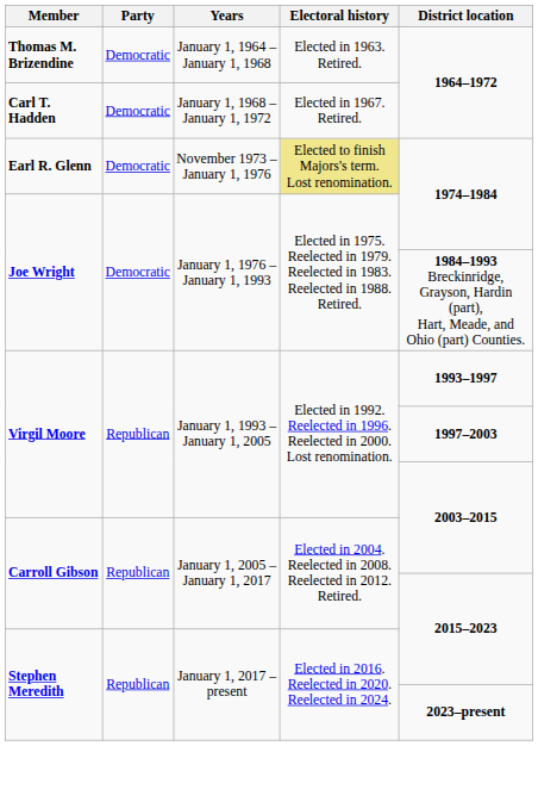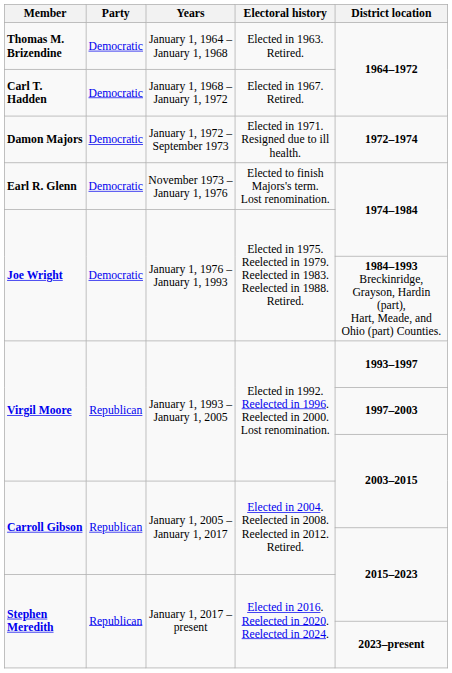 <table class=wikitable style="text-align:center">
 <tr>
 <th>Member</th>
 <th>Party</th>
 <th>Years</th>
 <th>Electoral history</th>
 <th>District location</th>
 </tr>
 <tr style="height:4em">
 <td align=left><strong>Thomas M. Brizendine</strong><br></td>
 <td><a href='#'>Democratic</a></td>
 <td nowrap>January 1, 1964 –<br>January 1, 1968</td>
 <td>Elected in 1963.<br>Retired.</td>
 <td rowspan=2><strong>1964–1972</strong><br></td>
 </tr>
 <tr style="height:4em">
 <td align=left><strong>Carl T. Hadden</strong><br></td>
 <td><a href='#'>Democratic</a></td>
 <td nowrap>January 1, 1968 –<br>January 1, 1972</td>
 <td>Elected in 1967.<br>Retired.</td>
 </tr>
 <tr style="height:4em">
+<td align=left><strong>Damon Majors</strong><br></td>
+<td><a href='#'>Democratic</a></td>
+<td nowrap>January 1, 1972 –<br>September 1973</td>
+<td>Elected in 1971.<br>Resigned due to ill health.</td>
+<td><strong>1972–1974</strong><br></td>
+</tr>
+<tr style="height:4em">
 <td align=left><strong>Earl R. Glenn</strong><br></td>
 <td><a href='#'>Democratic</a></td>
 <td nowrap>November 1973 –<br>January 1, 1976</td>
-<td style="background: khaki;">Elected to finish Majors's term.<br>Lost renomination.</td>
+<td>Elected to finish Majors's term.<br>Lost renomination.</td>
 <td rowspan=2><strong>1974–1984</strong><br></td>
 </tr>
 <tr style="height:4em">
 <td rowspan=2 align=left><strong><a href='#'>Joe Wright</a></strong><br></td>
 <td rowspan=2 ><a href='#'>Democratic</a></td>
 <td rowspan=2 nowrap>January 1, 1976 –<br>January 1, 1993</td>
 <td rowspan=2>Elected in 1975.<br>Reelected in 1979.<br>Reelected in 1983.<br>Reelected in 1988.<br>Retired.</td>
 </tr>
 <tr style="height:4em">
 <td><strong>1984–1993</strong><br>Breckinridge, Grayson, Hardin (part),<br>Hart, Meade, and Ohio (part) Counties.</td>
 </tr>
 <tr style="height:4em">
 <td rowspan=3 align=left><strong><a href='#'>Virgil Moore</a></strong><br></td>
 <td rowspan=3 ><a href='#'>Republican</a></td>
 <td rowspan=3 nowrap>January 1, 1993 –<br>January 1, 2005</td>
 <td rowspan=3>Elected in 1992.<br><a href='#'>Reelected in 1996</a>.<br>Reelected in 2000.<br>Lost renomination.</td>
 <td><strong>1993–1997</strong><br></td>
 </tr>
 <tr style="height:4em">
 <td><strong>1997–2003</strong><br></td>
 </tr>
 <tr style="height:4em">
 <td rowspan=2><strong>2003–2015</strong><br></td>
 </tr>
 <tr style="height:4em">
 <td rowspan=2 align=left><strong><a href='#'>Carroll Gibson</a></strong><br></td>
 <td rowspan=2 ><a href='#'>Republican</a></td>
 <td rowspan=2 nowrap>January 1, 2005 –<br>January 1, 2017</td>
 <td rowspan=2><a href='#'>Elected in 2004</a>.<br>Reelected in 2008.<br>Reelected in 2012.<br>Retired.</td>
 </tr>
 <tr style="height:4em">
 <td rowspan=2><strong>2015–2023</strong><br></td>
 </tr>
 <tr style="height:4em">
 <td rowspan=2 align=left><strong><a href='#'>Stephen Meredith</a></strong><br></td>
 <td rowspan=2 ><a href='#'>Republican</a></td>
 <td rowspan=2 nowrap>January 1, 2017 –<br>present</td>
 <td rowspan=2><a href='#'>Elected in 2016</a>.<br><a href='#'>Reelected in 2020</a>.<br><a href='#'>Reelected in 2024</a>.</td>
 </tr>
 <tr style="height:4em">
 <td><strong>2023–present</strong><br></td>
 </tr>
 </table>
